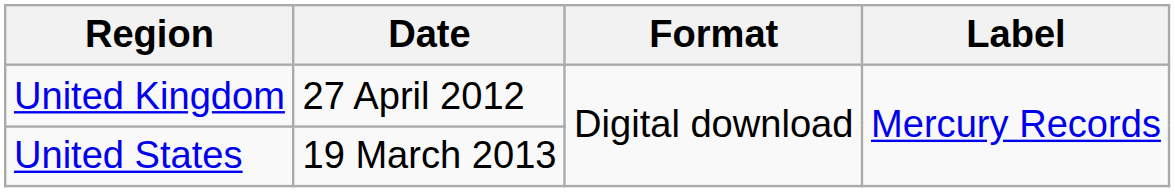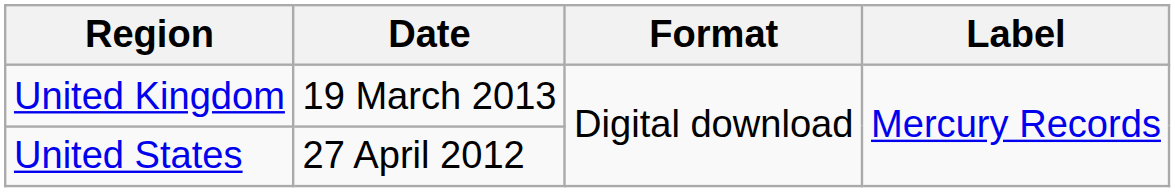 <table class=wikitable>
 <tr>
 <th>Region</th>
 <th>Date</th>
 <th>Format</th>
 <th>Label</th>
 </tr>
 <tr>
 <td><a href='#'>United Kingdom</a></td>
-<td>27 April 2012</td>
+<td>19 March 2013</td>
 <td rowspan="2">Digital download</td>
 <td rowspan="2"><a href='#'>Mercury Records</a></td>
 </tr>
 <tr>
 <td><a href='#'>United States</a></td>
-<td>19 March 2013</td>
+<td>27 April 2012</td>
 </tr>
 </table>
